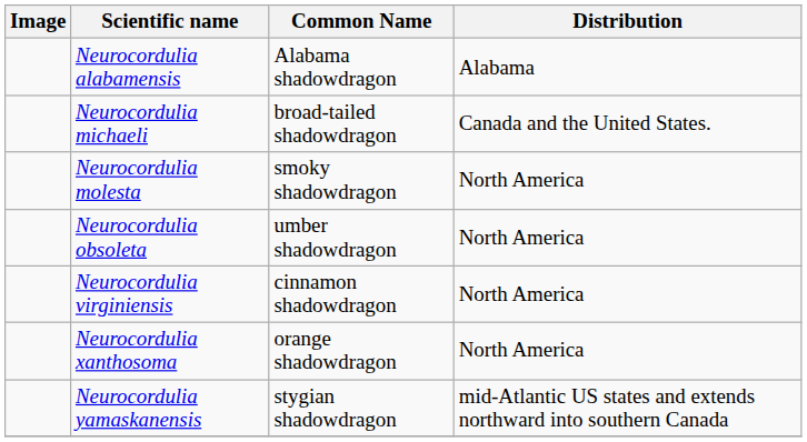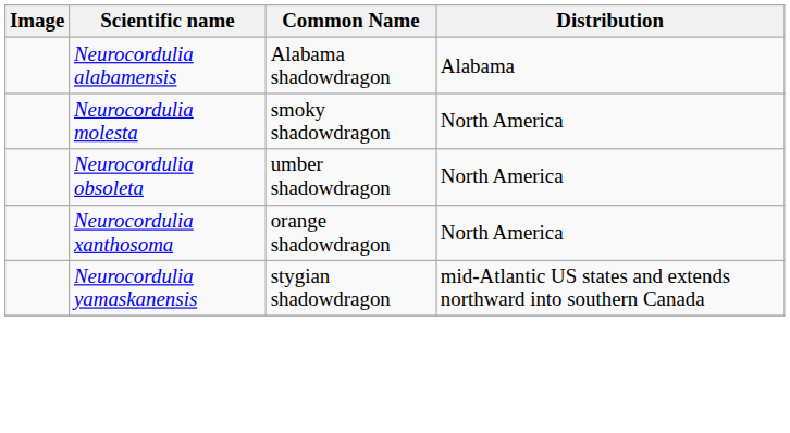 <table class="wikitable sortable">
 <tr>
 <th>Image</th>
 <th>Scientific name</th>
 <th>Common Name</th>
 <th>Distribution</th>
 </tr>
 <tr>
 <td></td>
 <td><em><a href='#'>Neurocordulia alabamensis</a></em> </td>
 <td>Alabama shadowdragon</td>
 <td>Alabama</td>
 </tr>
 <tr>
 <td></td>
-<td><em><a href='#'>Neurocordulia michaeli</a></em> </td>
-<td>broad-tailed shadowdragon</td>
-<td>Canada and the United States.</td>
-</tr>
-<tr>
-<td></td>
 <td><em><a href='#'>Neurocordulia molesta</a></em> </td>
 <td>smoky shadowdragon</td>
 <td>North America</td>
 </tr>
 <tr>
 <td></td>
 <td><em><a href='#'>Neurocordulia obsoleta</a></em> </td>
 <td>umber shadowdragon</td>
-<td>North America</td>
-</tr>
-<tr>
-<td></td>
-<td><em><a href='#'>Neurocordulia virginiensis</a></em> </td>
-<td>cinnamon shadowdragon</td>
 <td>North America</td>
 </tr>
 <tr>
 <td></td>
 <td><em><a href='#'>Neurocordulia xanthosoma</a></em> </td>
 <td>orange shadowdragon</td>
 <td>North America</td>
 </tr>
 <tr>
 <td></td>
 <td><em><a href='#'>Neurocordulia yamaskanensis</a></em> </td>
 <td>stygian shadowdragon</td>
 <td>mid-Atlantic US states and extends northward into southern Canada</td>
 </tr>
 <tr>
 </tr>
 </table>
